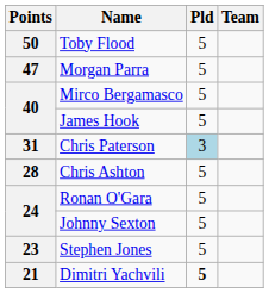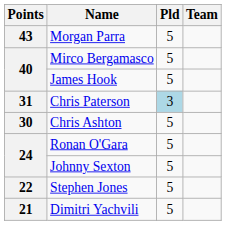 <table class="wikitable">
 <tr>
 <th>Points</th>
 <th>Name</th>
 <th>Pld</th>
 <th>Team</th>
 </tr>
 <tr>
-<th>50</th>
-<td><a href='#'>Toby Flood</a></td>
-<td style="text-align:center">5</td>
-<td></td>
-</tr>
-<tr>
-<th>47</th>
+<th>43</th>
 <td><a href='#'>Morgan Parra</a></td>
 <td style="text-align:center">5</td>
 <td></td>
 </tr>
 <tr>
 <th rowspan="2">40</th>
 <td><a href='#'>Mirco Bergamasco</a></td>
 <td style="text-align:center">5</td>
 <td></td>
 </tr>
 <tr>
 <td><a href='#'>James Hook</a></td>
 <td style="text-align:center">5</td>
 <td></td>
 </tr>
 <tr>
 <th>31</th>
 <td><a href='#'>Chris Paterson</a></td>
 <td style="background: lightblue; text-align:center">3</td>
 <td></td>
 </tr>
 <tr>
-<th>28</th>
+<th>30</th>
 <td><a href='#'>Chris Ashton</a></td>
 <td style="text-align:center">5</td>
 <td></td>
 </tr>
 <tr>
 <th rowspan="2">24</th>
 <td><a href='#'>Ronan O'Gara</a></td>
 <td style="text-align:center">5</td>
 <td></td>
 </tr>
 <tr>
 <td><a href='#'>Johnny Sexton</a></td>
 <td style="text-align:center">5</td>
 <td></td>
 </tr>
 <tr>
-<th>23</th>
+<th>22</th>
 <td><a href='#'>Stephen Jones</a></td>
 <td style="text-align:center">5</td>
 <td></td>
 </tr>
 <tr>
 <th>21</th>
 <td><a href='#'>Dimitri Yachvili</a></td>
-<td style="text-align:center"><strong>5</strong></td>
+<td style="text-align:center">5</td>
 <td></td>
 </tr>
 </table>
